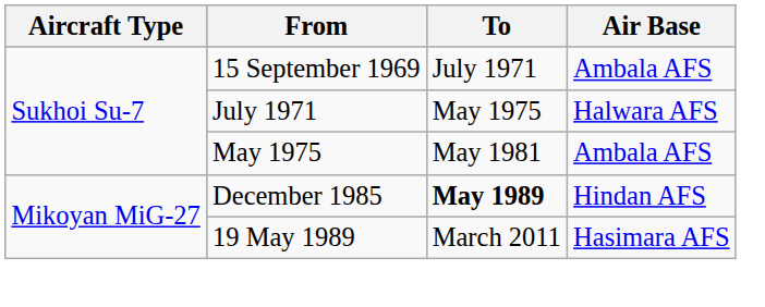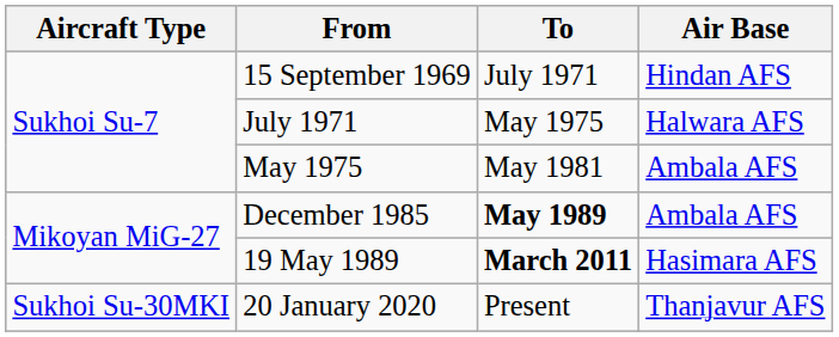 <table class="wikitable">
 <tr>
 <th>Aircraft Type</th>
 <th>From</th>
 <th>To</th>
 <th>Air Base</th>
 </tr>
 <tr>
 <td rowspan='3'><a href='#'>Sukhoi Su-7</a></td>
 <td>15 September 1969</td>
 <td>July 1971</td>
-<td><a href='#'>Ambala AFS</a></td>
+<td><a href='#'>Hindan AFS</a></td>
 </tr>
 <tr>
 <td>July 1971</td>
 <td>May 1975</td>
 <td><a href='#'>Halwara AFS</a></td>
 </tr>
 <tr>
 <td>May 1975</td>
 <td>May 1981</td>
 <td><a href='#'>Ambala AFS</a></td>
 </tr>
 <tr>
 <td rowspan='2'><a href='#'>Mikoyan MiG-27</a></td>
 <td>December 1985</td>
 <td><strong>May 1989</strong></td>
-<td><a href='#'>Hindan AFS</a></td>
+<td><a href='#'>Ambala AFS</a></td>
 </tr>
 <tr>
 <td>19  May 1989</td>
-<td>March 2011</td>
+<td><strong>March 2011</strong></td>
 <td><a href='#'>Hasimara AFS</a></td>
 </tr>
+<tr>
+<td><a href='#'>Sukhoi Su-30MKI</a></td>
+<td>20 January 2020</td>
+<td>Present</td>
+<td><a href='#'>Thanjavur AFS</a></td>
+</tr>
 </table>
